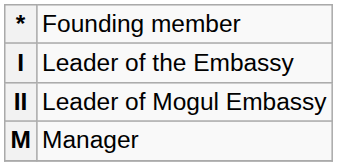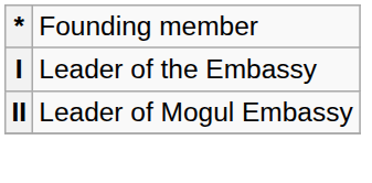 <table class="wikitable">
 <tr>
 <th>*</th>
 <td>Founding member</td>
 </tr>
 <tr>
 <th><strong>I</strong></th>
 <td>Leader of the Embassy</td>
 </tr>
 <tr>
 <th><strong>II</strong></th>
 <td>Leader of Mogul Embassy</td>
 </tr>
 <tr>
-<th><strong>M</strong></th>
-<td>Manager</td>
-</tr>
-<tr>
 </tr>
 </table>
